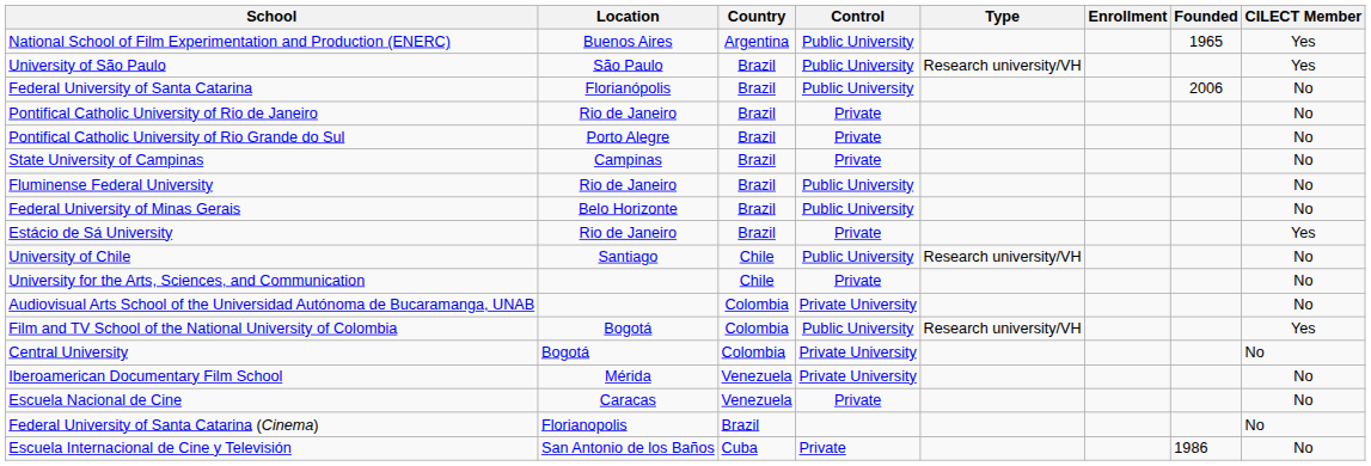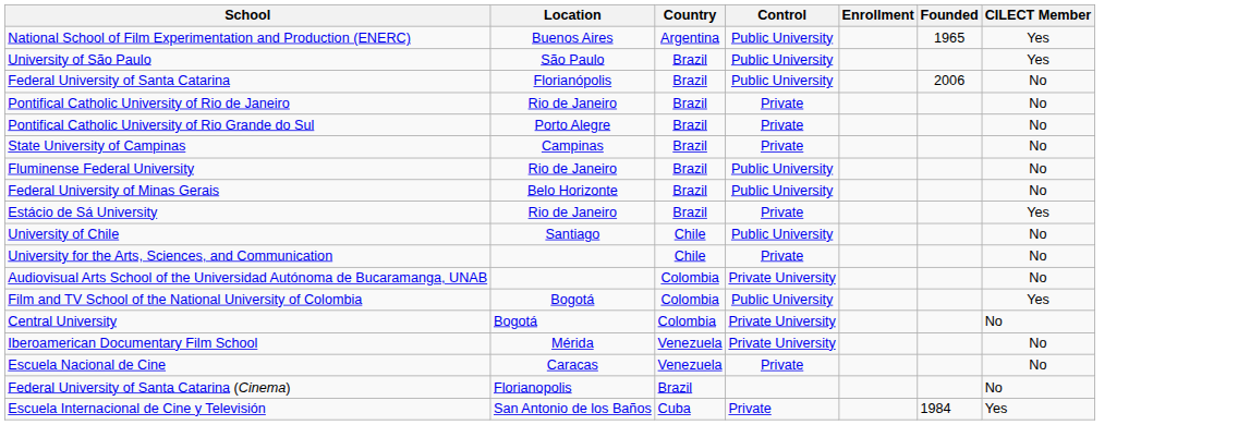 <table class="wikitable sortable">
 <tr>
 <th>School</th>
 <th>Location</th>
 <th>Country</th>
 <th>Control</th>
-<th>Type</th>
 <th>Enrollment</th>
 <th>Founded</th>
 <th>CILECT Member</th>
 </tr>
 <tr>
 <td><a href='#'>National School of Film Experimentation and Production (ENERC)</a></td>
 <td style="text-align:center;"><a href='#'>Buenos Aires</a></td>
 <td style="text-align:center;"><a href='#'>Argentina</a></td>
 <td style="text-align:center;"><a href='#'>Public University</a></td>
 <td style="text-align:center;"></td>
-<td style="text-align:center;"></td>
 <td style="text-align:center;">1965</td>
 <td style="text-align:center;">Yes</td>
 </tr>
 <tr>
 <td><a href='#'>University of São Paulo</a></td>
 <td style="text-align:center;"><a href='#'>São Paulo</a></td>
 <td style="text-align:center;"><a href='#'>Brazil</a></td>
 <td style="text-align:center;"><a href='#'>Public University</a></td>
-<td style="text-align:center;">Research university/VH</td>
 <td style="text-align:center;"></td>
 <td style="text-align:center;"></td>
 <td style="text-align:center;">Yes</td>
 </tr>
 <tr>
 <td><a href='#'>Federal University of Santa Catarina</a></td>
 <td style="text-align:center;"><a href='#'>Florianópolis</a></td>
 <td style="text-align:center;"><a href='#'>Brazil</a></td>
 <td style="text-align:center;"><a href='#'>Public University</a></td>
-<td style="text-align:center;"></td>
 <td style="text-align:center;"></td>
 <td style="text-align:center;">2006</td>
 <td style="text-align:center;">No</td>
 </tr>
 <tr>
 <td><a href='#'>Pontifical Catholic University of Rio de Janeiro</a></td>
 <td style="text-align:center;"><a href='#'>Rio de Janeiro</a></td>
 <td style="text-align:center;"><a href='#'>Brazil</a></td>
 <td style="text-align:center;"><a href='#'>Private</a></td>
 <td style="text-align:center;"></td>
 <td style="text-align:center;"></td>
-<td style="text-align:center;"></td>
 <td style="text-align:center;">No</td>
 </tr>
 <tr>
 <td><a href='#'>Pontifical Catholic University of Rio Grande do Sul</a></td>
 <td style="text-align:center;"><a href='#'>Porto Alegre</a></td>
 <td style="text-align:center;"><a href='#'>Brazil</a></td>
 <td style="text-align:center;"><a href='#'>Private</a></td>
-<td style="text-align:center;"></td>
 <td style="text-align:center;"></td>
 <td style="text-align:center;"></td>
 <td style="text-align:center;">No</td>
 </tr>
 <tr>
 <td><a href='#'>State University of Campinas</a></td>
 <td style="text-align:center;"><a href='#'>Campinas</a></td>
 <td style="text-align:center;"><a href='#'>Brazil</a></td>
 <td style="text-align:center;"><a href='#'>Private</a></td>
 <td style="text-align:center;"></td>
 <td style="text-align:center;"></td>
-<td style="text-align:center;"></td>
 <td style="text-align:center;">No</td>
 </tr>
 <tr>
 <td><a href='#'>Fluminense Federal University</a></td>
 <td style="text-align:center;"><a href='#'>Rio de Janeiro</a></td>
 <td style="text-align:center;"><a href='#'>Brazil</a></td>
 <td style="text-align:center;"><a href='#'>Public University</a></td>
-<td style="text-align:center;"></td>
 <td style="text-align:center;"></td>
 <td style="text-align:center;"></td>
 <td style="text-align:center;">No</td>
 </tr>
 <tr>
 <td><a href='#'>Federal University of Minas Gerais</a></td>
 <td style="text-align:center;"><a href='#'>Belo Horizonte</a></td>
 <td style="text-align:center;"><a href='#'>Brazil</a></td>
 <td style="text-align:center;"><a href='#'>Public University</a></td>
 <td style="text-align:center;"></td>
 <td style="text-align:center;"></td>
-<td style="text-align:center;"></td>
 <td style="text-align:center;">No</td>
 </tr>
 <tr>
 <td><a href='#'>Estácio de Sá University</a></td>
 <td style="text-align:center;"><a href='#'>Rio de Janeiro</a></td>
 <td style="text-align:center;"><a href='#'>Brazil</a></td>
 <td style="text-align:center;"><a href='#'>Private</a></td>
 <td style="text-align:center;"></td>
 <td style="text-align:center;"></td>
-<td style="text-align:center;"></td>
 <td style="text-align:center;">Yes</td>
 </tr>
 <tr>
 <td><a href='#'>University of Chile</a></td>
 <td style="text-align:center;"><a href='#'>Santiago</a></td>
 <td style="text-align:center;"><a href='#'>Chile</a></td>
 <td style="text-align:center;"><a href='#'>Public University</a></td>
-<td style="text-align:center;">Research university/VH</td>
 <td style="text-align:center;"></td>
 <td style="text-align:center;"></td>
 <td style="text-align:center;">No</td>
 </tr>
 <tr>
 <td><a href='#'>University for the Arts, Sciences, and Communication</a></td>
 <td style="text-align:center;"></td>
 <td style="text-align:center;"><a href='#'>Chile</a></td>
 <td style="text-align:center;"><a href='#'>Private</a></td>
 <td style="text-align:center;"></td>
 <td style="text-align:center;"></td>
-<td style="text-align:center;"></td>
 <td style="text-align:center;">No</td>
 </tr>
 <tr>
 <td><a href='#'>Audiovisual Arts School of the Universidad Autónoma de Bucaramanga, UNAB</a></td>
 <td style="text-align:center;"></td>
 <td style="text-align:center;"><a href='#'>Colombia</a></td>
 <td style="text-align:center;"><a href='#'>Private University</a></td>
 <td style="text-align:center;"></td>
 <td style="text-align:center;"></td>
-<td style="text-align:center;"></td>
 <td style="text-align:center;">No</td>
 </tr>
 <tr>
 <td><a href='#'>Film and TV School of the National University of Colombia</a></td>
 <td style="text-align:center;"><a href='#'>Bogotá</a></td>
 <td style="text-align:center;"><a href='#'>Colombia</a></td>
 <td style="text-align:center;"><a href='#'>Public University</a></td>
-<td style="text-align:center;">Research university/VH</td>
 <td style="text-align:center;"></td>
 <td style="text-align:center;"></td>
 <td style="text-align:center;">Yes</td>
 </tr>
 <tr>
 <td><a href='#'>Central University</a></td>
 <td><a href='#'>Bogotá</a></td>
 <td><a href='#'>Colombia</a></td>
 <td><a href='#'>Private University</a></td>
 <td></td>
 <td></td>
-<td></td>
 <td>No</td>
 </tr>
 <tr>
 <td><a href='#'>Iberoamerican Documentary Film School</a></td>
 <td style="text-align:center;"><a href='#'>Mérida</a></td>
 <td style="text-align:center;"><a href='#'>Venezuela</a></td>
 <td style="text-align:center;"><a href='#'>Private University</a></td>
-<td style="text-align:center;"></td>
 <td style="text-align:center;"></td>
 <td style="text-align:center;"></td>
 <td style="text-align:center;">No</td>
 </tr>
 <tr>
 <td><a href='#'>Escuela Nacional de Cine</a></td>
 <td style="text-align:center;"><a href='#'>Caracas</a></td>
 <td style="text-align:center;"><a href='#'>Venezuela</a></td>
 <td style="text-align:center;"><a href='#'>Private</a></td>
 <td style="text-align:center;"></td>
 <td style="text-align:center;"></td>
-<td style="text-align:center;"></td>
 <td style="text-align:center;">No</td>
 </tr>
 <tr>
 <td><a href='#'>Federal University of Santa Catarina</a> (<em>Cinema</em>)</td>
 <td><a href='#'>Florianopolis</a></td>
 <td><a href='#'>Brazil</a></td>
-<td></td>
 <td></td>
 <td></td>
 <td></td>
 <td>No</td>
 </tr>
 <tr>
 <td><a href='#'>Escuela Internacional de Cine y Televisión</a></td>
 <td><a href='#'>San Antonio de los Baños</a></td>
 <td><a href='#'>Cuba</a></td>
 <td><a href='#'>Private</a></td>
 <td></td>
-<td></td>
-<td>1986</td>
-<td style="text-align:center;">No</td>
+<td>1984</td>
+<td>Yes</td>
 </tr>
 </table>
